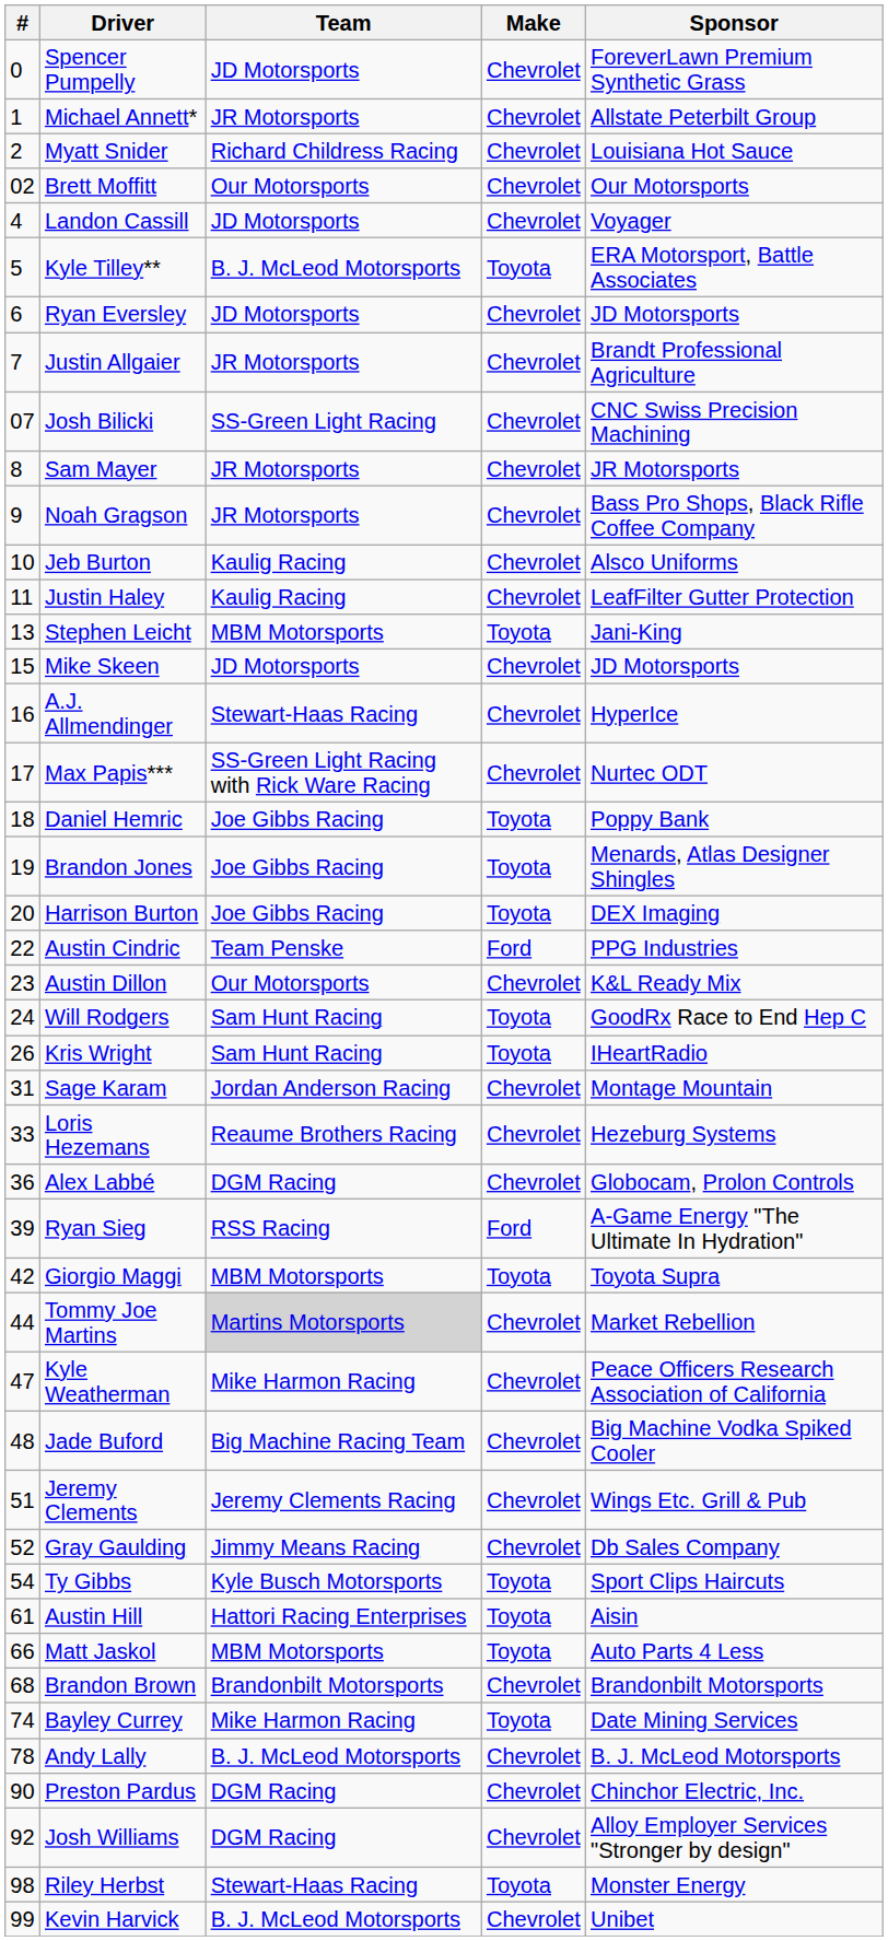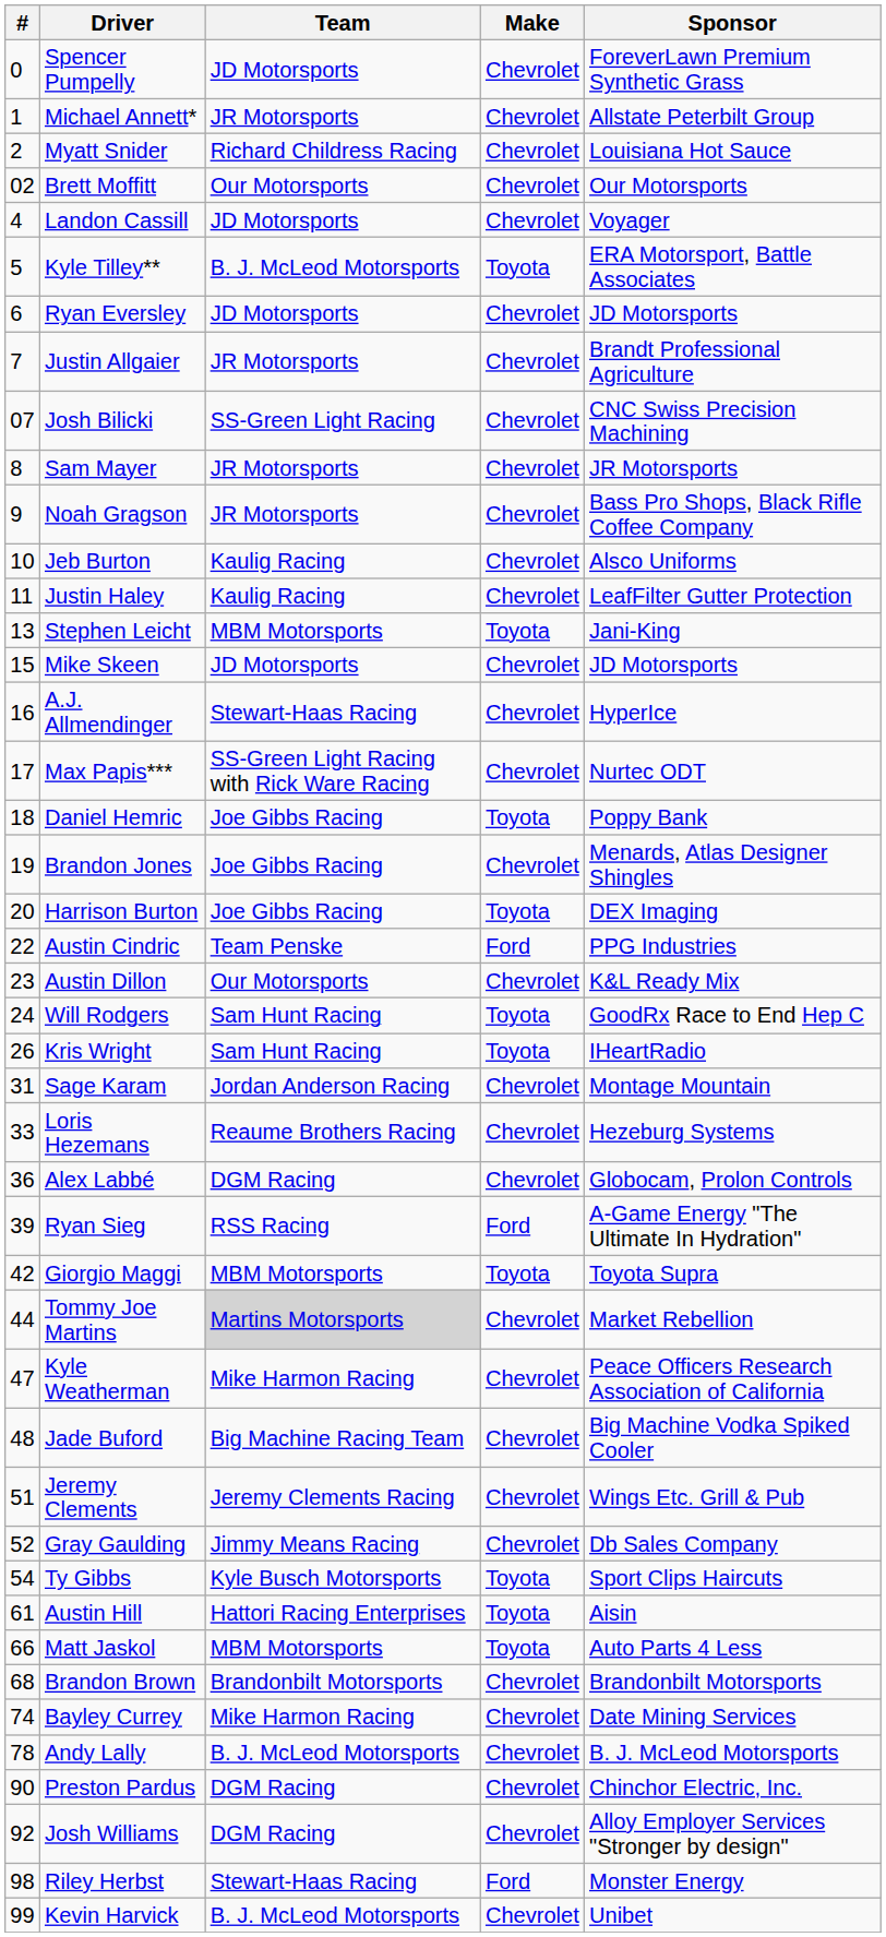 <table class="wikitable" style="font-size:95%">
 <tr>
 <th>#</th>
 <th>Driver</th>
 <th>Team</th>
 <th>Make</th>
 <th>Sponsor</th>
 </tr>
 <tr>
 <td>0</td>
 <td><a href='#'>Spencer Pumpelly</a></td>
 <td><a href='#'>JD Motorsports</a></td>
 <td><a href='#'>Chevrolet</a></td>
 <td><a href='#'>ForeverLawn Premium Synthetic Grass</a></td>
 </tr>
 <tr>
 <td>1</td>
 <td><a href='#'>Michael Annett</a>*</td>
 <td><a href='#'>JR Motorsports</a></td>
 <td><a href='#'>Chevrolet</a></td>
 <td><a href='#'>Allstate Peterbilt Group</a></td>
 </tr>
 <tr>
 <td>2</td>
 <td><a href='#'>Myatt Snider</a></td>
 <td><a href='#'>Richard Childress Racing</a></td>
 <td><a href='#'>Chevrolet</a></td>
 <td><a href='#'>Louisiana Hot Sauce</a></td>
 </tr>
 <tr>
 <td>02</td>
 <td><a href='#'>Brett Moffitt</a></td>
 <td><a href='#'>Our Motorsports</a></td>
 <td><a href='#'>Chevrolet</a></td>
 <td><a href='#'>Our Motorsports</a></td>
 </tr>
 <tr>
 <td>4</td>
 <td><a href='#'>Landon Cassill</a></td>
 <td><a href='#'>JD Motorsports</a></td>
 <td><a href='#'>Chevrolet</a></td>
 <td><a href='#'>Voyager</a></td>
 </tr>
 <tr>
 <td>5</td>
 <td><a href='#'>Kyle Tilley</a>**</td>
 <td><a href='#'>B. J. McLeod Motorsports</a></td>
 <td><a href='#'>Toyota</a></td>
 <td><a href='#'>ERA Motorsport</a>, <a href='#'>Battle Associates</a></td>
 </tr>
 <tr>
 <td>6</td>
 <td><a href='#'>Ryan Eversley</a></td>
 <td><a href='#'>JD Motorsports</a></td>
 <td><a href='#'>Chevrolet</a></td>
 <td><a href='#'>JD Motorsports</a></td>
 </tr>
 <tr>
 <td>7</td>
 <td><a href='#'>Justin Allgaier</a></td>
 <td><a href='#'>JR Motorsports</a></td>
 <td><a href='#'>Chevrolet</a></td>
 <td><a href='#'>Brandt Professional Agriculture</a></td>
 </tr>
 <tr>
 <td>07</td>
 <td><a href='#'>Josh Bilicki</a></td>
 <td><a href='#'>SS-Green Light Racing</a></td>
 <td><a href='#'>Chevrolet</a></td>
 <td><a href='#'>CNC Swiss Precision Machining</a></td>
 </tr>
 <tr>
 <td>8</td>
 <td><a href='#'>Sam Mayer</a></td>
 <td><a href='#'>JR Motorsports</a></td>
 <td><a href='#'>Chevrolet</a></td>
 <td><a href='#'>JR Motorsports</a></td>
 </tr>
 <tr>
 <td>9</td>
 <td><a href='#'>Noah Gragson</a></td>
 <td><a href='#'>JR Motorsports</a></td>
 <td><a href='#'>Chevrolet</a></td>
 <td><a href='#'>Bass Pro Shops</a>, <a href='#'>Black Rifle Coffee Company</a></td>
 </tr>
 <tr>
 <td>10</td>
 <td><a href='#'>Jeb Burton</a></td>
 <td><a href='#'>Kaulig Racing</a></td>
 <td><a href='#'>Chevrolet</a></td>
 <td><a href='#'>Alsco Uniforms</a></td>
 </tr>
 <tr>
 <td>11</td>
 <td><a href='#'>Justin Haley</a></td>
 <td><a href='#'>Kaulig Racing</a></td>
 <td><a href='#'>Chevrolet</a></td>
 <td><a href='#'>LeafFilter Gutter Protection</a></td>
 </tr>
 <tr>
 <td>13</td>
 <td><a href='#'>Stephen Leicht</a></td>
 <td><a href='#'>MBM Motorsports</a></td>
 <td><a href='#'>Toyota</a></td>
 <td><a href='#'>Jani-King</a></td>
 </tr>
 <tr>
 <td>15</td>
 <td><a href='#'>Mike Skeen</a></td>
 <td><a href='#'>JD Motorsports</a></td>
 <td><a href='#'>Chevrolet</a></td>
 <td><a href='#'>JD Motorsports</a></td>
 </tr>
 <tr>
 <td>16</td>
 <td><a href='#'>A.J. Allmendinger</a></td>
 <td><a href='#'>Stewart-Haas Racing</a></td>
 <td><a href='#'>Chevrolet</a></td>
 <td><a href='#'>HyperIce</a></td>
 </tr>
 <tr>
 <td>17</td>
 <td><a href='#'>Max Papis</a>***</td>
 <td><a href='#'>SS-Green Light Racing</a> with <a href='#'>Rick Ware Racing</a></td>
 <td><a href='#'>Chevrolet</a></td>
 <td><a href='#'>Nurtec ODT</a></td>
 </tr>
 <tr>
 <td>18</td>
 <td><a href='#'>Daniel Hemric</a></td>
 <td><a href='#'>Joe Gibbs Racing</a></td>
 <td><a href='#'>Toyota</a></td>
 <td><a href='#'>Poppy Bank</a></td>
 </tr>
 <tr>
 <td>19</td>
 <td><a href='#'>Brandon Jones</a></td>
 <td><a href='#'>Joe Gibbs Racing</a></td>
-<td><a href='#'>Toyota</a></td>
+<td><a href='#'>Chevrolet</a></td>
 <td><a href='#'>Menards</a>, <a href='#'>Atlas Designer Shingles</a></td>
 </tr>
 <tr>
 <td>20</td>
 <td><a href='#'>Harrison Burton</a></td>
 <td><a href='#'>Joe Gibbs Racing</a></td>
 <td><a href='#'>Toyota</a></td>
 <td><a href='#'>DEX Imaging</a></td>
 </tr>
 <tr>
 <td>22</td>
 <td><a href='#'>Austin Cindric</a></td>
 <td><a href='#'>Team Penske</a></td>
 <td><a href='#'>Ford</a></td>
 <td><a href='#'>PPG Industries</a></td>
 </tr>
 <tr>
 <td>23</td>
 <td><a href='#'>Austin Dillon</a></td>
 <td><a href='#'>Our Motorsports</a></td>
 <td><a href='#'>Chevrolet</a></td>
 <td><a href='#'>K&L Ready Mix</a></td>
 </tr>
 <tr>
 <td>24</td>
 <td><a href='#'>Will Rodgers</a></td>
 <td><a href='#'>Sam Hunt Racing</a></td>
 <td><a href='#'>Toyota</a></td>
 <td><a href='#'>GoodRx</a> Race to End <a href='#'>Hep C</a></td>
 </tr>
 <tr>
 <td>26</td>
 <td><a href='#'>Kris Wright</a></td>
 <td><a href='#'>Sam Hunt Racing</a></td>
 <td><a href='#'>Toyota</a></td>
 <td><a href='#'>IHeartRadio</a></td>
 </tr>
 <tr>
 <td>31</td>
 <td><a href='#'>Sage Karam</a></td>
 <td><a href='#'>Jordan Anderson Racing</a></td>
 <td><a href='#'>Chevrolet</a></td>
 <td><a href='#'>Montage Mountain</a></td>
 </tr>
 <tr>
 <td>33</td>
 <td><a href='#'>Loris Hezemans</a></td>
 <td><a href='#'>Reaume Brothers Racing</a></td>
 <td><a href='#'>Chevrolet</a></td>
 <td><a href='#'>Hezeburg Systems</a></td>
 </tr>
 <tr>
 <td>36</td>
 <td><a href='#'>Alex Labbé</a></td>
 <td><a href='#'>DGM Racing</a></td>
 <td><a href='#'>Chevrolet</a></td>
 <td><a href='#'>Globocam</a>, <a href='#'>Prolon Controls</a></td>
 </tr>
 <tr>
 <td>39</td>
 <td><a href='#'>Ryan Sieg</a></td>
 <td><a href='#'>RSS Racing</a></td>
 <td><a href='#'>Ford</a></td>
 <td><a href='#'>A-Game Energy</a>  "The Ultimate In Hydration"</td>
 </tr>
 <tr>
 <td>42</td>
 <td><a href='#'>Giorgio Maggi</a></td>
 <td><a href='#'>MBM Motorsports</a></td>
 <td><a href='#'>Toyota</a></td>
 <td><a href='#'>Toyota Supra</a></td>
 </tr>
 <tr>
 <td>44</td>
 <td><a href='#'>Tommy Joe Martins</a></td>
 <td style="background: lightgrey;"><a href='#'>Martins Motorsports</a></td>
 <td><a href='#'>Chevrolet</a></td>
 <td><a href='#'>Market Rebellion</a></td>
 </tr>
 <tr>
 <td>47</td>
 <td><a href='#'>Kyle Weatherman</a></td>
 <td><a href='#'>Mike Harmon Racing</a></td>
 <td><a href='#'>Chevrolet</a></td>
 <td><a href='#'>Peace Officers Research Association of California</a></td>
 </tr>
 <tr>
 <td>48</td>
 <td><a href='#'>Jade Buford</a></td>
 <td><a href='#'>Big Machine Racing Team</a></td>
 <td><a href='#'>Chevrolet</a></td>
 <td><a href='#'>Big Machine Vodka Spiked Cooler</a></td>
 </tr>
 <tr>
 <td>51</td>
 <td><a href='#'>Jeremy Clements</a></td>
 <td><a href='#'>Jeremy Clements Racing</a></td>
 <td><a href='#'>Chevrolet</a></td>
 <td><a href='#'>Wings Etc. Grill & Pub</a></td>
 </tr>
 <tr>
 <td>52</td>
 <td><a href='#'>Gray Gaulding</a></td>
 <td><a href='#'>Jimmy Means Racing</a></td>
 <td><a href='#'>Chevrolet</a></td>
 <td><a href='#'>Db Sales Company</a></td>
 </tr>
 <tr>
 <td>54</td>
 <td><a href='#'>Ty Gibbs</a></td>
 <td><a href='#'>Kyle Busch Motorsports</a></td>
 <td><a href='#'>Toyota</a></td>
 <td><a href='#'>Sport Clips Haircuts</a></td>
 </tr>
 <tr>
 <td>61</td>
 <td><a href='#'>Austin Hill</a></td>
 <td><a href='#'>Hattori Racing Enterprises</a></td>
 <td><a href='#'>Toyota</a></td>
 <td><a href='#'>Aisin</a></td>
 </tr>
 <tr>
 <td>66</td>
 <td><a href='#'>Matt Jaskol</a></td>
 <td><a href='#'>MBM Motorsports</a></td>
 <td><a href='#'>Toyota</a></td>
 <td><a href='#'>Auto Parts 4 Less</a></td>
 </tr>
 <tr>
 <td>68</td>
 <td><a href='#'>Brandon Brown</a></td>
 <td><a href='#'>Brandonbilt Motorsports</a></td>
 <td><a href='#'>Chevrolet</a></td>
 <td><a href='#'>Brandonbilt Motorsports</a></td>
 </tr>
 <tr>
 <td>74</td>
 <td><a href='#'>Bayley Currey</a></td>
 <td><a href='#'>Mike Harmon Racing</a></td>
-<td><a href='#'>Toyota</a></td>
+<td><a href='#'>Chevrolet</a></td>
 <td><a href='#'>Date Mining Services</a></td>
 </tr>
 <tr>
 <td>78</td>
 <td><a href='#'>Andy Lally</a></td>
 <td><a href='#'>B. J. McLeod Motorsports</a></td>
 <td><a href='#'>Chevrolet</a></td>
 <td><a href='#'>B. J. McLeod Motorsports</a></td>
 </tr>
 <tr>
 <td>90</td>
 <td><a href='#'>Preston Pardus</a></td>
 <td><a href='#'>DGM Racing</a></td>
 <td><a href='#'>Chevrolet</a></td>
 <td><a href='#'>Chinchor Electric, Inc.</a></td>
 </tr>
 <tr>
 <td>92</td>
 <td><a href='#'>Josh Williams</a></td>
 <td><a href='#'>DGM Racing</a></td>
 <td><a href='#'>Chevrolet</a></td>
 <td><a href='#'>Alloy Employer Services</a> "Stronger by design"</td>
 </tr>
 <tr>
 <td>98</td>
 <td><a href='#'>Riley Herbst</a></td>
 <td><a href='#'>Stewart-Haas Racing</a></td>
-<td><a href='#'>Toyota</a></td>
+<td><a href='#'>Ford</a></td>
 <td><a href='#'>Monster Energy</a></td>
 </tr>
 <tr>
 <td>99</td>
 <td><a href='#'>Kevin Harvick</a></td>
 <td><a href='#'>B. J. McLeod Motorsports</a></td>
 <td><a href='#'>Chevrolet</a></td>
 <td><a href='#'>Unibet</a></td>
 </tr>
 </table>
